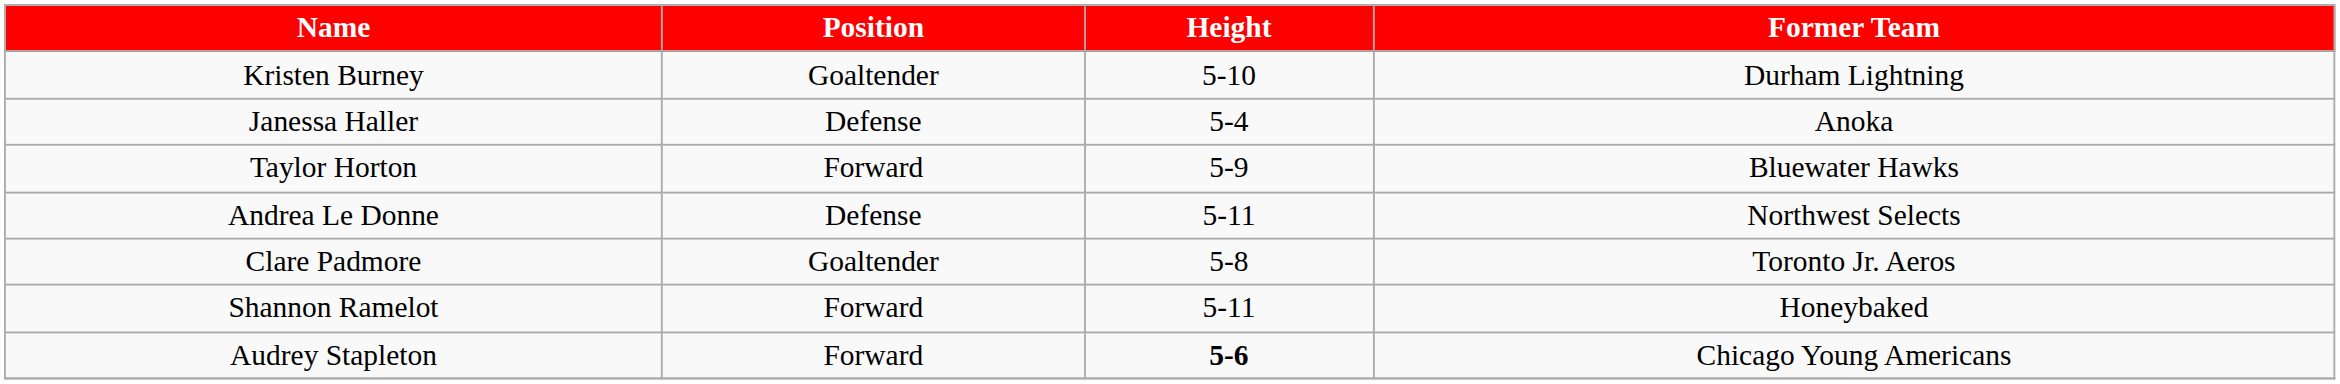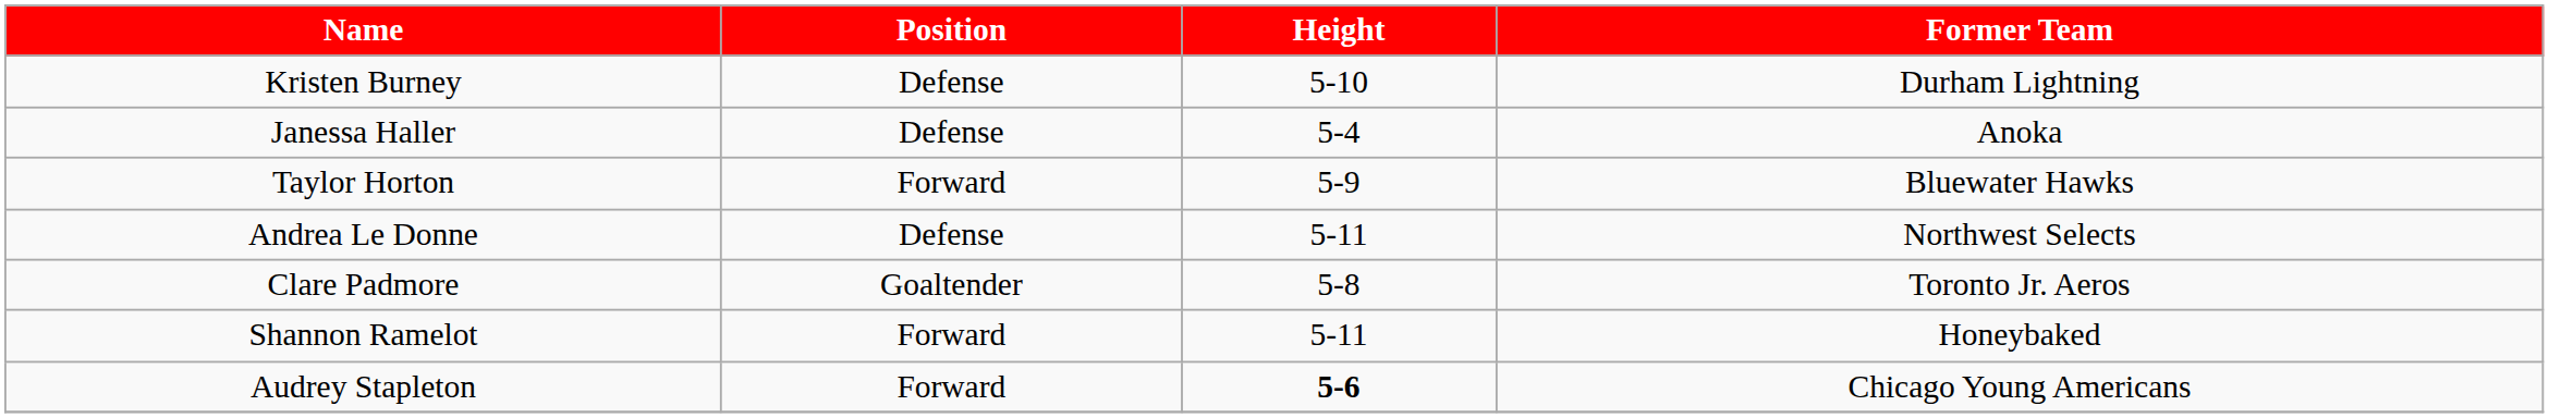 <table class="wikitable" width="80%">
 <tr align="center"  style="background:red;color:white;">
 <td><strong>Name</strong></td>
 <td><strong>Position</strong></td>
 <td><strong>Height</strong></td>
 <td><strong>Former Team</strong></td>
 </tr>
 <tr align="center" bgcolor="">
 <td>Kristen Burney</td>
-<td>Goaltender</td>
+<td>Defense</td>
 <td>5-10</td>
 <td>Durham Lightning</td>
 </tr>
 <tr align="center" bgcolor="">
 <td>Janessa Haller</td>
 <td>Defense</td>
 <td>5-4</td>
 <td>Anoka</td>
 </tr>
 <tr align="center" bgcolor="">
 <td>Taylor Horton</td>
 <td>Forward</td>
 <td>5-9</td>
 <td>Bluewater Hawks</td>
 </tr>
 <tr align="center" bgcolor="">
 <td>Andrea Le Donne</td>
 <td>Defense</td>
 <td>5-11</td>
 <td>Northwest Selects</td>
 </tr>
 <tr align="center" bgcolor="">
 <td>Clare Padmore</td>
 <td>Goaltender</td>
 <td>5-8</td>
 <td>Toronto Jr. Aeros</td>
 </tr>
 <tr align="center" bgcolor="">
 <td>Shannon Ramelot</td>
 <td>Forward</td>
 <td>5-11</td>
 <td>Honeybaked</td>
 </tr>
 <tr align="center" bgcolor="">
 <td>Audrey Stapleton</td>
 <td>Forward</td>
 <td><strong>5-6</strong></td>
 <td>Chicago Young Americans</td>
 </tr>
 <tr align="center" bgcolor="">
 </tr>
 </table>
